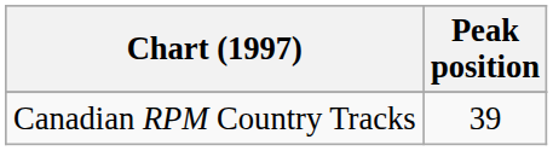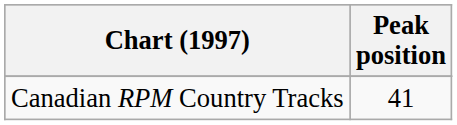 <table class="wikitable sortable">
 <tr>
 <th align="left">Chart (1997)</th>
 <th align="center">Peak<br>position</th>
 </tr>
 <tr>
 </tr>
 <tr>
 <td align="left">Canadian <em>RPM</em> Country Tracks</td>
-<td align="center">39</td>
+<td align="center">41</td>
 </tr>
 </table>
